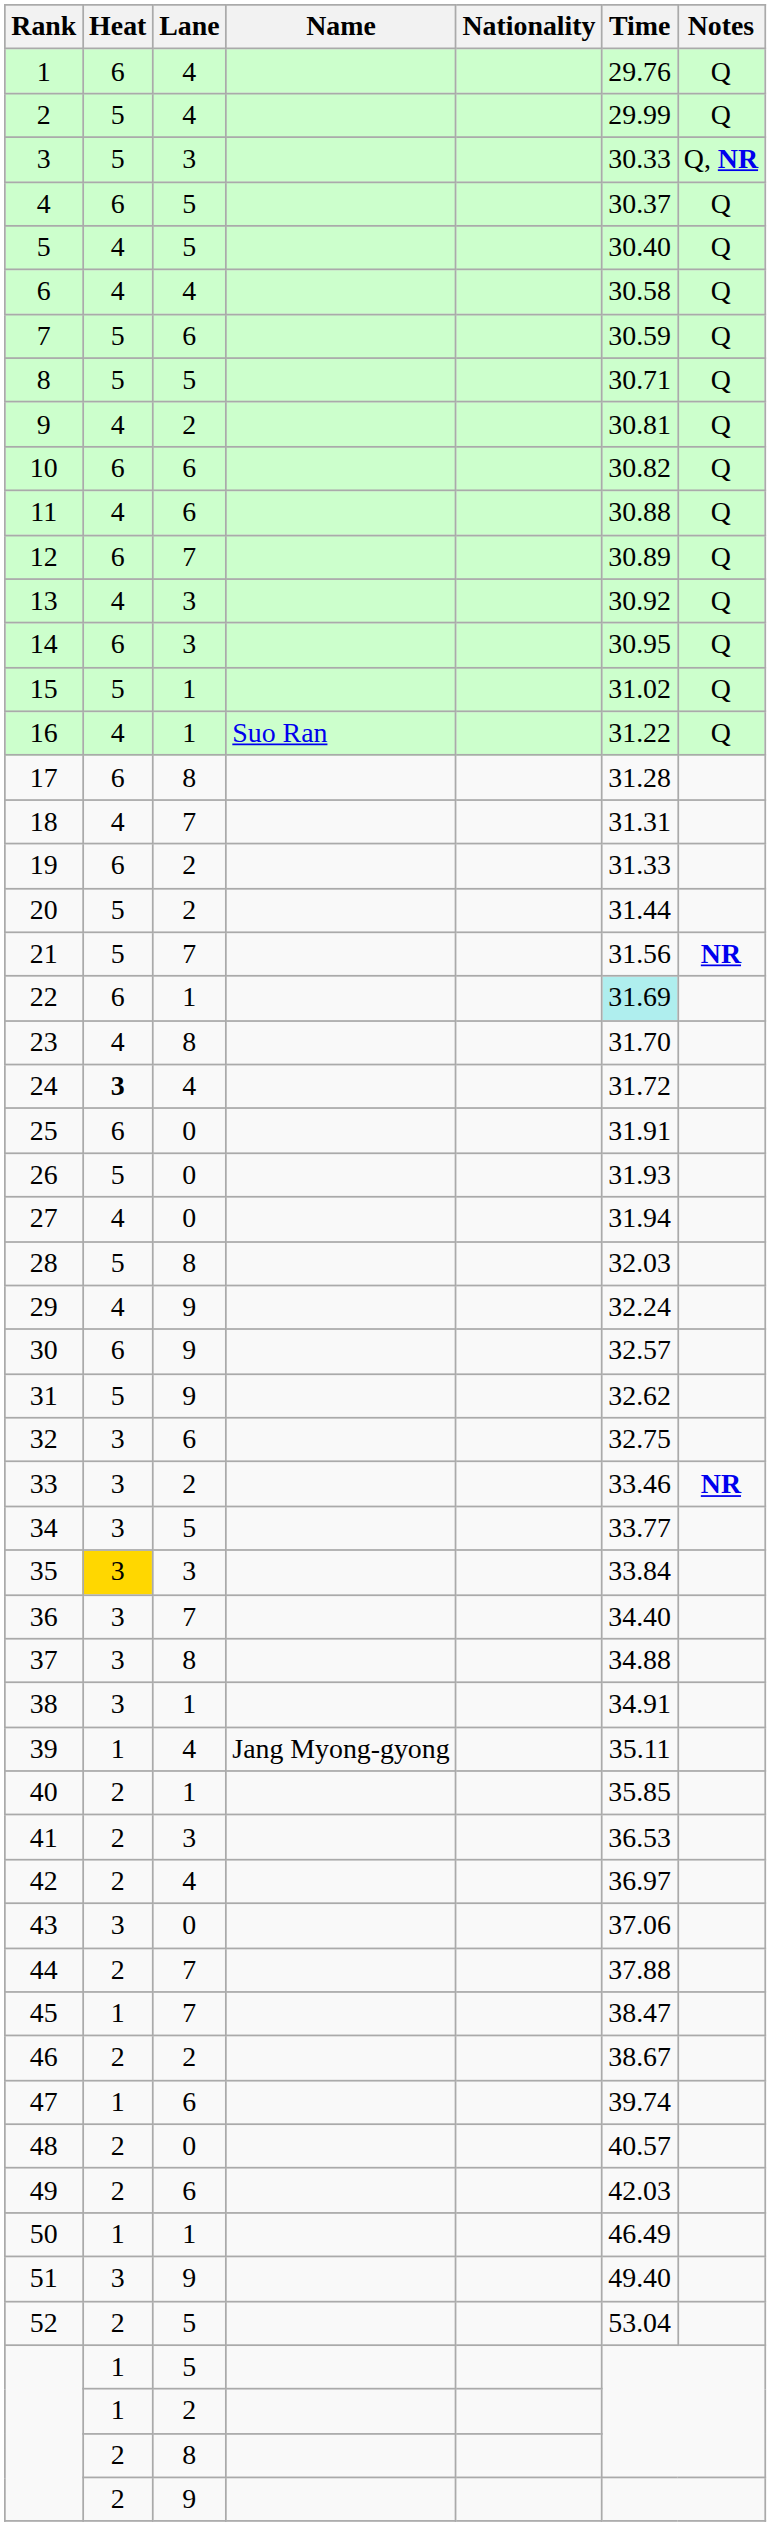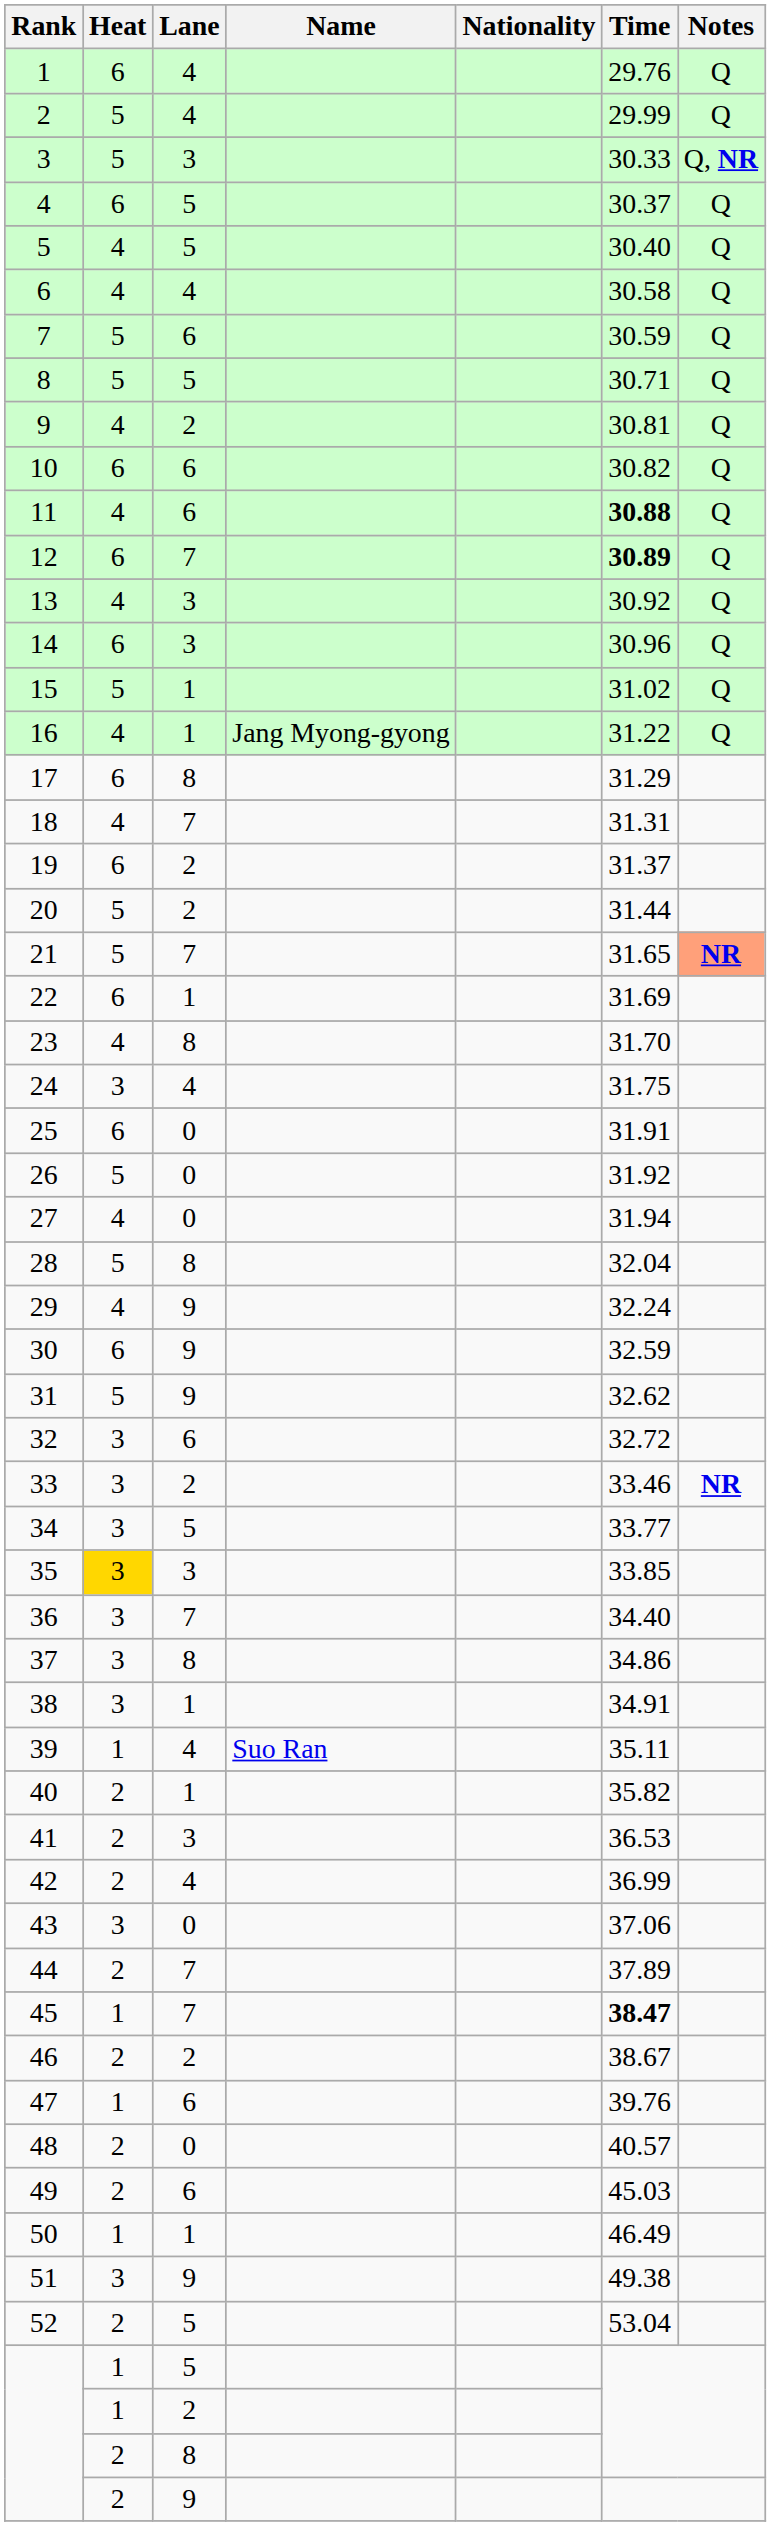 <table class="wikitable sortable" style="text-align:center">
 <tr>
 <th>Rank</th>
 <th>Heat</th>
 <th>Lane</th>
 <th>Name</th>
 <th>Nationality</th>
 <th>Time</th>
 <th>Notes</th>
 </tr>
 <tr bgcolor=ccffcc>
 <td>1</td>
 <td>6</td>
 <td>4</td>
 <td align=left></td>
 <td align=left></td>
 <td>29.76</td>
 <td>Q</td>
 </tr>
 <tr bgcolor=ccffcc>
 <td>2</td>
 <td>5</td>
 <td>4</td>
 <td align=left></td>
 <td align=left></td>
 <td>29.99</td>
 <td>Q</td>
 </tr>
 <tr bgcolor=ccffcc>
 <td>3</td>
 <td>5</td>
 <td>3</td>
 <td align=left></td>
 <td align=left></td>
 <td>30.33</td>
 <td>Q, <strong><a href='#'>NR</a></strong></td>
 </tr>
 <tr bgcolor=ccffcc>
 <td>4</td>
 <td>6</td>
 <td>5</td>
 <td align=left></td>
 <td align=left></td>
 <td>30.37</td>
 <td>Q</td>
 </tr>
 <tr bgcolor=ccffcc>
 <td>5</td>
 <td>4</td>
 <td>5</td>
 <td align=left></td>
 <td align=left></td>
 <td>30.40</td>
 <td>Q</td>
 </tr>
 <tr bgcolor=ccffcc>
 <td>6</td>
 <td>4</td>
 <td>4</td>
 <td align=left></td>
 <td align=left></td>
 <td>30.58</td>
 <td>Q</td>
 </tr>
 <tr bgcolor=ccffcc>
 <td>7</td>
 <td>5</td>
 <td>6</td>
 <td align=left></td>
 <td align=left></td>
 <td>30.59</td>
 <td>Q</td>
 </tr>
 <tr bgcolor=ccffcc>
 <td>8</td>
 <td>5</td>
 <td>5</td>
 <td align=left></td>
 <td align=left></td>
 <td>30.71</td>
 <td>Q</td>
 </tr>
 <tr bgcolor=ccffcc>
 <td>9</td>
 <td>4</td>
 <td>2</td>
 <td align=left></td>
 <td align=left></td>
 <td>30.81</td>
 <td>Q</td>
 </tr>
 <tr bgcolor=ccffcc>
 <td>10</td>
 <td>6</td>
 <td>6</td>
 <td align=left></td>
 <td align=left></td>
 <td>30.82</td>
 <td>Q</td>
 </tr>
 <tr bgcolor=ccffcc>
 <td>11</td>
 <td>4</td>
 <td>6</td>
 <td align=left></td>
 <td align=left></td>
-<td>30.88</td>
+<td><strong>30.88</strong></td>
 <td>Q</td>
 </tr>
 <tr bgcolor=ccffcc>
 <td>12</td>
 <td>6</td>
 <td>7</td>
 <td align=left></td>
 <td align=left></td>
-<td>30.89</td>
+<td><strong>30.89</strong></td>
 <td>Q</td>
 </tr>
 <tr bgcolor=ccffcc>
 <td>13</td>
 <td>4</td>
 <td>3</td>
 <td align=left></td>
 <td align=left></td>
 <td>30.92</td>
 <td>Q</td>
 </tr>
 <tr bgcolor=ccffcc>
 <td>14</td>
 <td>6</td>
 <td>3</td>
 <td align=left></td>
 <td align=left></td>
-<td>30.95</td>
+<td>30.96</td>
 <td>Q</td>
 </tr>
 <tr bgcolor=ccffcc>
 <td>15</td>
 <td>5</td>
 <td>1</td>
 <td align=left></td>
 <td align=left></td>
 <td>31.02</td>
 <td>Q</td>
 </tr>
 <tr bgcolor=ccffcc>
 <td>16</td>
 <td>4</td>
 <td>1</td>
-<td align=left><a href='#'>Suo Ran</a></td>
+<td align=left>Jang Myong-gyong</td>
 <td align=left></td>
 <td>31.22</td>
 <td>Q</td>
 </tr>
 <tr>
 <td>17</td>
 <td>6</td>
 <td>8</td>
 <td align=left></td>
 <td align=left></td>
-<td>31.28</td>
+<td>31.29</td>
 <td></td>
 </tr>
 <tr>
 <td>18</td>
 <td>4</td>
 <td>7</td>
 <td align=left></td>
 <td align=left></td>
 <td>31.31</td>
 <td></td>
 </tr>
 <tr>
 <td>19</td>
 <td>6</td>
 <td>2</td>
 <td align=left></td>
 <td align=left></td>
-<td>31.33</td>
+<td>31.37</td>
 <td></td>
 </tr>
 <tr>
 <td>20</td>
 <td>5</td>
 <td>2</td>
 <td align=left></td>
 <td align=left></td>
 <td>31.44</td>
 <td></td>
 </tr>
 <tr>
 <td>21</td>
 <td>5</td>
 <td>7</td>
 <td align=left></td>
 <td align=left></td>
-<td>31.56</td>
-<td><strong><a href='#'>NR</a></strong></td>
+<td>31.65</td>
+<td style="background: lightsalmon;"><strong><a href='#'>NR</a></strong></td>
 </tr>
 <tr>
 <td>22</td>
 <td>6</td>
 <td>1</td>
 <td align=left></td>
 <td align=left></td>
-<td style="background: paleturquoise;">31.69</td>
+<td>31.69</td>
 <td></td>
 </tr>
 <tr>
 <td>23</td>
 <td>4</td>
 <td>8</td>
 <td align=left></td>
 <td align=left></td>
 <td>31.70</td>
 <td></td>
 </tr>
 <tr>
 <td>24</td>
-<td><strong>3</strong></td>
+<td>3</td>
 <td>4</td>
 <td align=left></td>
 <td align=left></td>
-<td>31.72</td>
+<td>31.75</td>
 <td></td>
 </tr>
 <tr>
 <td>25</td>
 <td>6</td>
 <td>0</td>
 <td align=left></td>
 <td align=left></td>
 <td>31.91</td>
 <td></td>
 </tr>
 <tr>
 <td>26</td>
 <td>5</td>
 <td>0</td>
 <td align=left></td>
 <td align=left></td>
-<td>31.93</td>
+<td>31.92</td>
 <td></td>
 </tr>
 <tr>
 <td>27</td>
 <td>4</td>
 <td>0</td>
 <td align=left></td>
 <td align=left></td>
 <td>31.94</td>
 <td></td>
 </tr>
 <tr>
 <td>28</td>
 <td>5</td>
 <td>8</td>
 <td align=left></td>
 <td align=left></td>
-<td>32.03</td>
+<td>32.04</td>
 <td></td>
 </tr>
 <tr>
 <td>29</td>
 <td>4</td>
 <td>9</td>
 <td align=left></td>
 <td align=left></td>
 <td>32.24</td>
 <td></td>
 </tr>
 <tr>
 <td>30</td>
 <td>6</td>
 <td>9</td>
 <td align=left></td>
 <td align=left></td>
-<td>32.57</td>
+<td>32.59</td>
 <td></td>
 </tr>
 <tr>
 <td>31</td>
 <td>5</td>
 <td>9</td>
 <td align=left></td>
 <td align=left></td>
 <td>32.62</td>
 <td></td>
 </tr>
 <tr>
 <td>32</td>
 <td>3</td>
 <td>6</td>
 <td align=left></td>
 <td align=left></td>
-<td>32.75</td>
+<td>32.72</td>
 <td></td>
 </tr>
 <tr>
 <td>33</td>
 <td>3</td>
 <td>2</td>
 <td align=left></td>
 <td align=left></td>
 <td>33.46</td>
 <td><strong><a href='#'>NR</a></strong></td>
 </tr>
 <tr>
 <td>34</td>
 <td>3</td>
 <td>5</td>
 <td align=left></td>
 <td align=left></td>
 <td>33.77</td>
 <td></td>
 </tr>
 <tr>
 <td>35</td>
 <td style="background: gold;">3</td>
 <td>3</td>
 <td align=left></td>
 <td align=left></td>
-<td>33.84</td>
+<td>33.85</td>
 <td></td>
 </tr>
 <tr>
 <td>36</td>
 <td>3</td>
 <td>7</td>
 <td align=left></td>
 <td align=left></td>
 <td>34.40</td>
 <td></td>
 </tr>
 <tr>
 <td>37</td>
 <td>3</td>
 <td>8</td>
 <td align=left></td>
 <td align=left></td>
-<td>34.88</td>
+<td>34.86</td>
 <td></td>
 </tr>
 <tr>
 <td>38</td>
 <td>3</td>
 <td>1</td>
 <td align=left></td>
 <td align=left></td>
 <td>34.91</td>
 <td></td>
 </tr>
 <tr>
 <td>39</td>
 <td>1</td>
 <td>4</td>
-<td align=left>Jang Myong-gyong</td>
+<td align=left><a href='#'>Suo Ran</a></td>
 <td align=left></td>
 <td>35.11</td>
 <td></td>
 </tr>
 <tr>
 <td>40</td>
 <td>2</td>
 <td>1</td>
 <td align=left></td>
 <td align=left></td>
-<td>35.85</td>
+<td>35.82</td>
 <td></td>
 </tr>
 <tr>
 <td>41</td>
 <td>2</td>
 <td>3</td>
 <td align=left></td>
 <td align=left></td>
 <td>36.53</td>
 <td></td>
 </tr>
 <tr>
 <td>42</td>
 <td>2</td>
 <td>4</td>
 <td align=left></td>
 <td align=left></td>
-<td>36.97</td>
+<td>36.99</td>
 <td></td>
 </tr>
 <tr>
 <td>43</td>
 <td>3</td>
 <td>0</td>
 <td align=left></td>
 <td align=left></td>
 <td>37.06</td>
 <td></td>
 </tr>
 <tr>
 <td>44</td>
 <td>2</td>
 <td>7</td>
 <td align=left></td>
 <td align=left></td>
-<td>37.88</td>
+<td>37.89</td>
 <td></td>
 </tr>
 <tr>
 <td>45</td>
 <td>1</td>
 <td>7</td>
 <td align=left></td>
 <td align=left></td>
-<td>38.47</td>
+<td><strong>38.47</strong></td>
 <td></td>
 </tr>
 <tr>
 <td>46</td>
 <td>2</td>
 <td>2</td>
 <td align=left></td>
 <td align=left></td>
 <td>38.67</td>
 <td></td>
 </tr>
 <tr>
 <td>47</td>
 <td>1</td>
 <td>6</td>
 <td align=left></td>
 <td align=left></td>
-<td>39.74</td>
+<td>39.76</td>
 <td></td>
 </tr>
 <tr>
 <td>48</td>
 <td>2</td>
 <td>0</td>
 <td align=left></td>
 <td align=left></td>
 <td>40.57</td>
 <td></td>
 </tr>
 <tr>
 <td>49</td>
 <td>2</td>
 <td>6</td>
 <td align=left></td>
 <td align=left></td>
-<td>42.03</td>
+<td>45.03</td>
 <td></td>
 </tr>
 <tr>
 <td>50</td>
 <td>1</td>
 <td>1</td>
 <td align=left></td>
 <td align=left></td>
 <td>46.49</td>
 <td></td>
 </tr>
 <tr>
 <td>51</td>
 <td>3</td>
 <td>9</td>
 <td align=left></td>
 <td align=left></td>
-<td>49.40</td>
+<td>49.38</td>
 <td></td>
 </tr>
 <tr>
 <td>52</td>
 <td>2</td>
 <td>5</td>
 <td align=left></td>
 <td align=left></td>
 <td>53.04</td>
 <td></td>
 </tr>
 <tr>
 <td rowspan=4></td>
 <td>1</td>
 <td>5</td>
 <td align=left></td>
 <td align=left></td>
 <td rowspan=3 colspan=2></td>
 </tr>
 <tr>
 <td>1</td>
 <td>2</td>
 <td align=left></td>
 <td align=left></td>
 </tr>
 <tr>
 <td>2</td>
 <td>8</td>
 <td align=left></td>
 <td align=left></td>
 </tr>
 <tr>
 <td>2</td>
 <td>9</td>
 <td align=left></td>
 <td align=left></td>
 <td colspan=2></td>
 </tr>
 </table>
